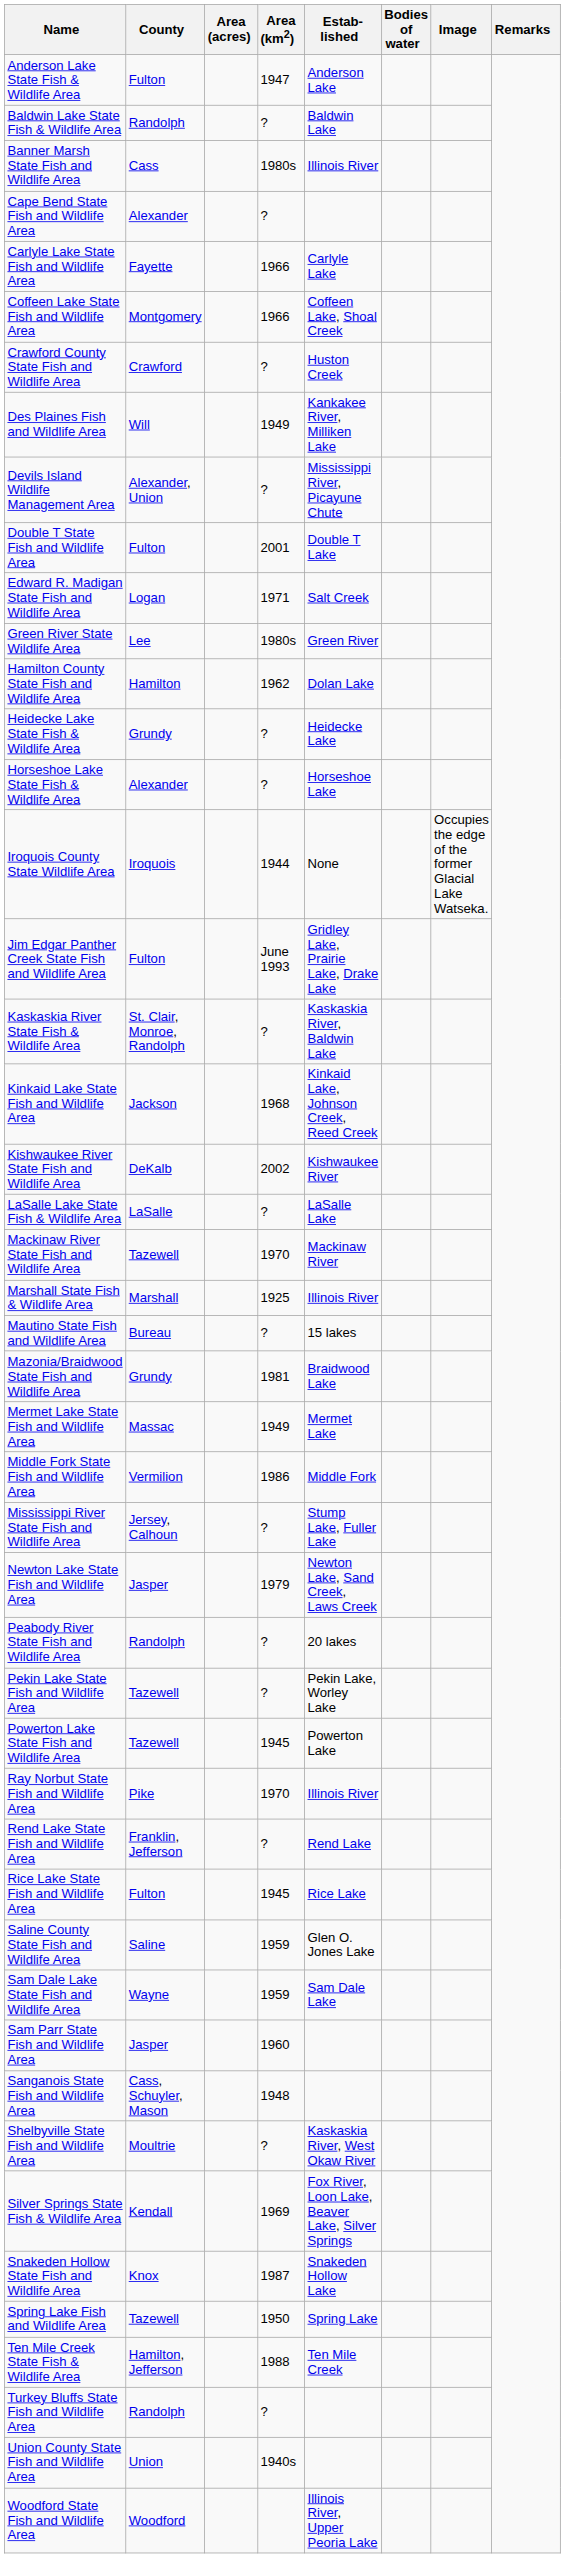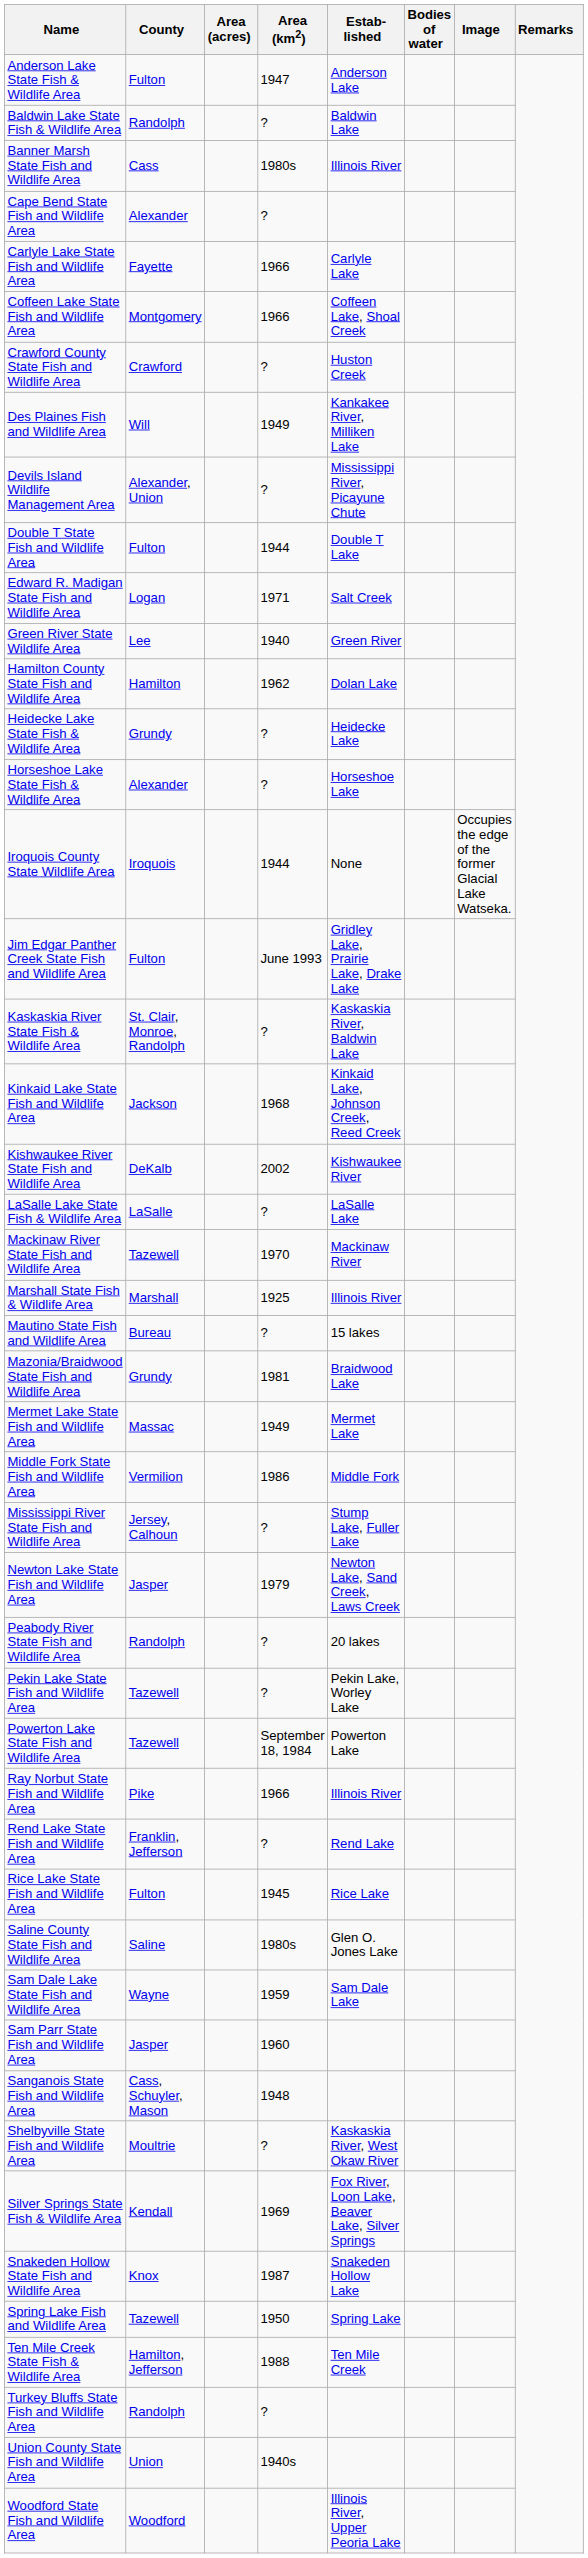 <table class="wikitable sortable" style="width:100%">
 <tr>
 <th width="*"><strong>Name</strong>  </th>
 <th width="*"><strong>County</strong>  </th>
 <th width="*"><strong>Area</strong> (acres) </th>
 <th wifth="*"><strong>Area</strong> (km<sup>2</sup>)  </th>
 <th width="*"><strong>Estab-<br>lished</strong>  </th>
 <th width="*"><strong>Bodies of water</strong>  </th>
 <th width="*"; class="unsortable"><strong>Image</strong>  </th>
 <th width="*"; class="unsortable"><strong>Remarks</strong>  </th>
 </tr>
 <tr ->
 <td><a href='#'>Anderson Lake State Fish & Wildlife Area</a></td>
 <td><a href='#'>Fulton</a></td>
 <td></td>
 <td>1947</td>
 <td><a href='#'>Anderson Lake</a></td>
 <td></td>
 <td></td>
 </tr>
 <tr ->
 <td><a href='#'>Baldwin Lake State Fish & Wildlife Area</a></td>
 <td><a href='#'>Randolph</a></td>
 <td></td>
 <td>?</td>
 <td><a href='#'>Baldwin Lake</a></td>
 <td></td>
 <td></td>
 </tr>
 <tr ->
 <td><a href='#'>Banner Marsh State Fish and Wildlife Area</a></td>
 <td><a href='#'>Cass</a></td>
 <td></td>
 <td>1980s</td>
 <td><a href='#'>Illinois River</a></td>
 <td></td>
 <td></td>
 </tr>
 <tr ->
 <td><a href='#'>Cape Bend State Fish and Wildlife Area</a></td>
 <td><a href='#'>Alexander</a></td>
 <td></td>
 <td>?</td>
 <td></td>
 <td></td>
 <td></td>
 </tr>
 <tr ->
 <td><a href='#'>Carlyle Lake State Fish and Wildlife Area</a></td>
 <td><a href='#'>Fayette</a></td>
 <td></td>
 <td>1966</td>
 <td><a href='#'>Carlyle Lake</a></td>
 <td></td>
 <td></td>
 </tr>
 <tr ->
 <td><a href='#'>Coffeen Lake State Fish and Wildlife Area</a></td>
 <td><a href='#'>Montgomery</a></td>
 <td></td>
 <td>1966</td>
 <td><a href='#'>Coffeen Lake</a>, <a href='#'>Shoal Creek</a></td>
 <td></td>
 <td></td>
 </tr>
 <tr ->
 <td><a href='#'>Crawford County State Fish and Wildlife Area</a></td>
 <td><a href='#'>Crawford</a></td>
 <td></td>
 <td>?</td>
 <td><a href='#'>Huston Creek</a></td>
 <td></td>
 <td></td>
 </tr>
 <tr ->
 <td><a href='#'>Des Plaines Fish and Wildlife Area</a></td>
 <td><a href='#'>Will</a></td>
 <td></td>
 <td>1949</td>
 <td><a href='#'>Kankakee River</a>, <a href='#'>Milliken Lake</a></td>
 <td></td>
 <td></td>
 </tr>
 <tr ->
 <td><a href='#'>Devils Island Wildlife Management Area</a></td>
 <td><a href='#'>Alexander</a>, <a href='#'>Union</a></td>
 <td></td>
 <td>?</td>
 <td><a href='#'>Mississippi River</a>, <a href='#'>Picayune Chute</a></td>
 <td></td>
 <td></td>
 </tr>
 <tr ->
 <td><a href='#'>Double T State Fish and Wildlife Area</a></td>
 <td><a href='#'>Fulton</a></td>
 <td></td>
-<td>2001</td>
+<td>1944</td>
 <td><a href='#'>Double T Lake</a></td>
 <td></td>
 <td></td>
 </tr>
 <tr ->
 <td><a href='#'>Edward R. Madigan State Fish and Wildlife Area</a></td>
 <td><a href='#'>Logan</a></td>
 <td></td>
 <td>1971</td>
 <td><a href='#'>Salt Creek</a></td>
 <td></td>
 <td></td>
 </tr>
 <tr ->
 <td><a href='#'>Green River State Wildlife Area</a></td>
 <td><a href='#'>Lee</a></td>
 <td></td>
-<td>1980s</td>
+<td>1940</td>
 <td><a href='#'>Green River</a></td>
 <td></td>
 <td></td>
 </tr>
 <tr ->
 <td><a href='#'>Hamilton County State Fish and Wildlife Area</a></td>
 <td><a href='#'>Hamilton</a></td>
 <td></td>
 <td>1962</td>
 <td><a href='#'>Dolan Lake</a></td>
 <td></td>
 <td></td>
 </tr>
 <tr ->
 <td><a href='#'>Heidecke Lake State Fish & Wildlife Area</a></td>
 <td><a href='#'>Grundy</a></td>
 <td></td>
 <td>?</td>
 <td><a href='#'>Heidecke Lake</a></td>
 <td></td>
 <td></td>
 </tr>
 <tr ->
 <td><a href='#'>Horseshoe Lake State Fish & Wildlife Area</a></td>
 <td><a href='#'>Alexander</a></td>
 <td></td>
 <td>?</td>
 <td><a href='#'>Horseshoe Lake</a></td>
 <td></td>
 <td></td>
 </tr>
 <tr ->
 <td><a href='#'>Iroquois County State Wildlife Area</a></td>
 <td><a href='#'>Iroquois</a></td>
 <td></td>
 <td>1944</td>
 <td>None</td>
 <td></td>
 <td>Occupies the edge of the former Glacial Lake Watseka.</td>
 </tr>
 <tr ->
 <td><a href='#'>Jim Edgar Panther Creek State Fish and Wildlife Area</a></td>
 <td><a href='#'>Fulton</a></td>
 <td></td>
 <td>June 1993</td>
 <td><a href='#'>Gridley Lake</a>, <a href='#'>Prairie Lake</a>, <a href='#'>Drake Lake</a></td>
 <td></td>
 <td></td>
 </tr>
 <tr ->
 <td><a href='#'>Kaskaskia River State Fish & Wildlife Area</a></td>
 <td><a href='#'>St. Clair</a>, <a href='#'>Monroe</a>, <a href='#'>Randolph</a></td>
 <td></td>
 <td>?</td>
 <td><a href='#'>Kaskaskia River</a>, <a href='#'>Baldwin Lake</a></td>
 <td></td>
 <td></td>
 </tr>
 <tr ->
 <td><a href='#'>Kinkaid Lake State Fish and Wildlife Area</a></td>
 <td><a href='#'>Jackson</a></td>
 <td></td>
 <td>1968</td>
 <td><a href='#'>Kinkaid Lake</a>, <a href='#'>Johnson Creek</a>, <a href='#'>Reed Creek</a></td>
 <td></td>
 <td></td>
 </tr>
 <tr ->
 <td><a href='#'>Kishwaukee River State Fish and Wildlife Area</a></td>
 <td><a href='#'>DeKalb</a></td>
 <td></td>
 <td>2002</td>
 <td><a href='#'>Kishwaukee River</a></td>
 <td></td>
 <td></td>
 </tr>
 <tr ->
 <td><a href='#'>LaSalle Lake State Fish & Wildlife Area</a></td>
 <td><a href='#'>LaSalle</a></td>
 <td></td>
 <td>?</td>
 <td><a href='#'>LaSalle Lake</a></td>
 <td></td>
 <td></td>
 </tr>
 <tr ->
 <td><a href='#'>Mackinaw River State Fish and Wildlife Area</a></td>
 <td><a href='#'>Tazewell</a></td>
 <td></td>
 <td>1970</td>
 <td><a href='#'>Mackinaw River</a></td>
 <td></td>
 <td></td>
 </tr>
 <tr ->
 <td><a href='#'>Marshall State Fish & Wildlife Area</a></td>
 <td><a href='#'>Marshall</a></td>
 <td></td>
 <td>1925</td>
 <td><a href='#'>Illinois River</a></td>
 <td></td>
 <td></td>
 </tr>
 <tr ->
 <td><a href='#'>Mautino State Fish and Wildlife Area</a></td>
 <td><a href='#'>Bureau</a></td>
 <td></td>
 <td>?</td>
 <td>15 lakes</td>
 <td></td>
 <td></td>
 </tr>
 <tr ->
 <td><a href='#'>Mazonia/Braidwood State Fish and Wildlife Area</a></td>
 <td><a href='#'>Grundy</a></td>
 <td></td>
 <td>1981</td>
 <td><a href='#'>Braidwood Lake</a></td>
 <td></td>
 <td></td>
 </tr>
 <tr ->
 <td><a href='#'>Mermet Lake State Fish and Wildlife Area</a></td>
 <td><a href='#'>Massac</a></td>
 <td></td>
 <td>1949</td>
 <td><a href='#'>Mermet Lake</a></td>
 <td></td>
 <td></td>
 </tr>
 <tr ->
 <td><a href='#'>Middle Fork State Fish and Wildlife Area</a></td>
 <td><a href='#'>Vermilion</a></td>
 <td></td>
 <td>1986</td>
 <td><a href='#'>Middle Fork</a></td>
 <td></td>
 <td></td>
 </tr>
 <tr ->
 <td><a href='#'>Mississippi River State Fish and Wildlife Area</a></td>
 <td><a href='#'>Jersey</a>, <a href='#'>Calhoun</a></td>
 <td></td>
 <td>?</td>
 <td><a href='#'>Stump Lake</a>, <a href='#'>Fuller Lake</a></td>
 <td></td>
 <td></td>
 </tr>
 <tr ->
 <td><a href='#'>Newton Lake State Fish and Wildlife Area</a></td>
 <td><a href='#'>Jasper</a></td>
 <td></td>
 <td>1979</td>
 <td><a href='#'>Newton Lake</a>, <a href='#'>Sand Creek</a>, <a href='#'>Laws Creek</a></td>
 <td></td>
 <td></td>
 </tr>
 <tr ->
 <td><a href='#'>Peabody River State Fish and Wildlife Area</a></td>
 <td><a href='#'>Randolph</a></td>
 <td></td>
 <td>?</td>
 <td>20 lakes</td>
 <td></td>
 <td></td>
 </tr>
 <tr ->
 <td><a href='#'>Pekin Lake State Fish and Wildlife Area</a></td>
 <td><a href='#'>Tazewell</a></td>
 <td></td>
 <td>?</td>
 <td>Pekin Lake, Worley Lake</td>
 <td></td>
 <td></td>
 </tr>
 <tr ->
 <td><a href='#'>Powerton Lake State Fish and Wildlife Area</a></td>
 <td><a href='#'>Tazewell</a></td>
 <td></td>
-<td>1945</td>
+<td>September 18, 1984</td>
 <td>Powerton Lake</td>
 <td></td>
 <td></td>
 </tr>
 <tr ->
 <td><a href='#'>Ray Norbut State Fish and Wildlife Area</a></td>
 <td><a href='#'>Pike</a></td>
 <td></td>
-<td>1970</td>
+<td>1966</td>
 <td><a href='#'>Illinois River</a></td>
 <td></td>
 <td></td>
 </tr>
 <tr ->
 <td><a href='#'>Rend Lake State Fish and Wildlife Area</a></td>
 <td><a href='#'>Franklin</a>, <a href='#'>Jefferson</a></td>
 <td></td>
 <td>?</td>
 <td><a href='#'>Rend Lake</a></td>
 <td></td>
 <td></td>
 </tr>
 <tr ->
 <td><a href='#'>Rice Lake State Fish and Wildlife Area</a></td>
 <td><a href='#'>Fulton</a></td>
 <td></td>
 <td>1945</td>
 <td><a href='#'>Rice Lake</a></td>
 <td></td>
 <td></td>
 </tr>
 <tr ->
 <td><a href='#'>Saline County State Fish and Wildlife Area</a></td>
 <td><a href='#'>Saline</a></td>
 <td></td>
-<td>1959</td>
+<td>1980s</td>
 <td>Glen O. Jones Lake</td>
 <td></td>
 <td></td>
 </tr>
 <tr ->
 <td><a href='#'>Sam Dale Lake State Fish and Wildlife Area</a></td>
 <td><a href='#'>Wayne</a></td>
 <td></td>
 <td>1959</td>
 <td><a href='#'>Sam Dale Lake</a></td>
 <td></td>
 <td></td>
 </tr>
 <tr ->
 <td><a href='#'>Sam Parr State Fish and Wildlife Area</a></td>
 <td><a href='#'>Jasper</a></td>
 <td></td>
 <td>1960</td>
 <td></td>
 <td></td>
 <td></td>
 </tr>
 <tr ->
 <td><a href='#'>Sanganois State Fish and Wildlife Area</a></td>
 <td><a href='#'>Cass</a>, <a href='#'>Schuyler</a>, <a href='#'>Mason</a></td>
 <td></td>
 <td>1948</td>
 <td></td>
 <td></td>
 <td></td>
 </tr>
 <tr ->
 <td><a href='#'>Shelbyville State Fish and Wildlife Area</a></td>
 <td><a href='#'>Moultrie</a></td>
 <td></td>
 <td>?</td>
 <td><a href='#'>Kaskaskia River</a>, <a href='#'>West Okaw River</a></td>
 <td></td>
 <td></td>
 </tr>
 <tr ->
 <td><a href='#'>Silver Springs State Fish & Wildlife Area</a></td>
 <td><a href='#'>Kendall</a></td>
 <td></td>
 <td>1969</td>
 <td><a href='#'>Fox River</a>, <a href='#'>Loon Lake</a>, <a href='#'>Beaver Lake</a>, <a href='#'>Silver Springs</a></td>
 <td></td>
 <td></td>
 </tr>
 <tr ->
 <td><a href='#'>Snakeden Hollow State Fish and Wildlife Area</a></td>
 <td><a href='#'>Knox</a></td>
 <td></td>
 <td>1987</td>
 <td><a href='#'>Snakeden Hollow Lake</a></td>
 <td></td>
 <td></td>
 </tr>
 <tr ->
 <td><a href='#'>Spring Lake Fish and Wildlife Area</a></td>
 <td><a href='#'>Tazewell</a></td>
 <td></td>
 <td>1950</td>
 <td><a href='#'>Spring Lake</a></td>
 <td></td>
 <td></td>
 </tr>
 <tr ->
 <td><a href='#'>Ten Mile Creek State Fish & Wildlife Area</a></td>
 <td><a href='#'>Hamilton</a>, <a href='#'>Jefferson</a></td>
 <td></td>
 <td>1988</td>
 <td><a href='#'>Ten Mile Creek</a></td>
 <td></td>
 <td></td>
 </tr>
 <tr ->
 <td><a href='#'>Turkey Bluffs State Fish and Wildlife Area</a></td>
 <td><a href='#'>Randolph</a></td>
 <td></td>
 <td>?</td>
 <td></td>
 <td></td>
 <td></td>
 </tr>
 <tr ->
 <td><a href='#'>Union County State Fish and Wildlife Area</a></td>
 <td><a href='#'>Union</a></td>
 <td></td>
 <td>1940s</td>
 <td></td>
 <td></td>
 <td></td>
 </tr>
 <tr ->
 <td><a href='#'>Woodford State Fish and Wildlife Area</a></td>
 <td><a href='#'>Woodford</a></td>
 <td></td>
 <td></td>
 <td><a href='#'>Illinois River</a>, <a href='#'>Upper Peoria Lake</a></td>
 <td></td>
 <td></td>
 </tr>
 </table>
